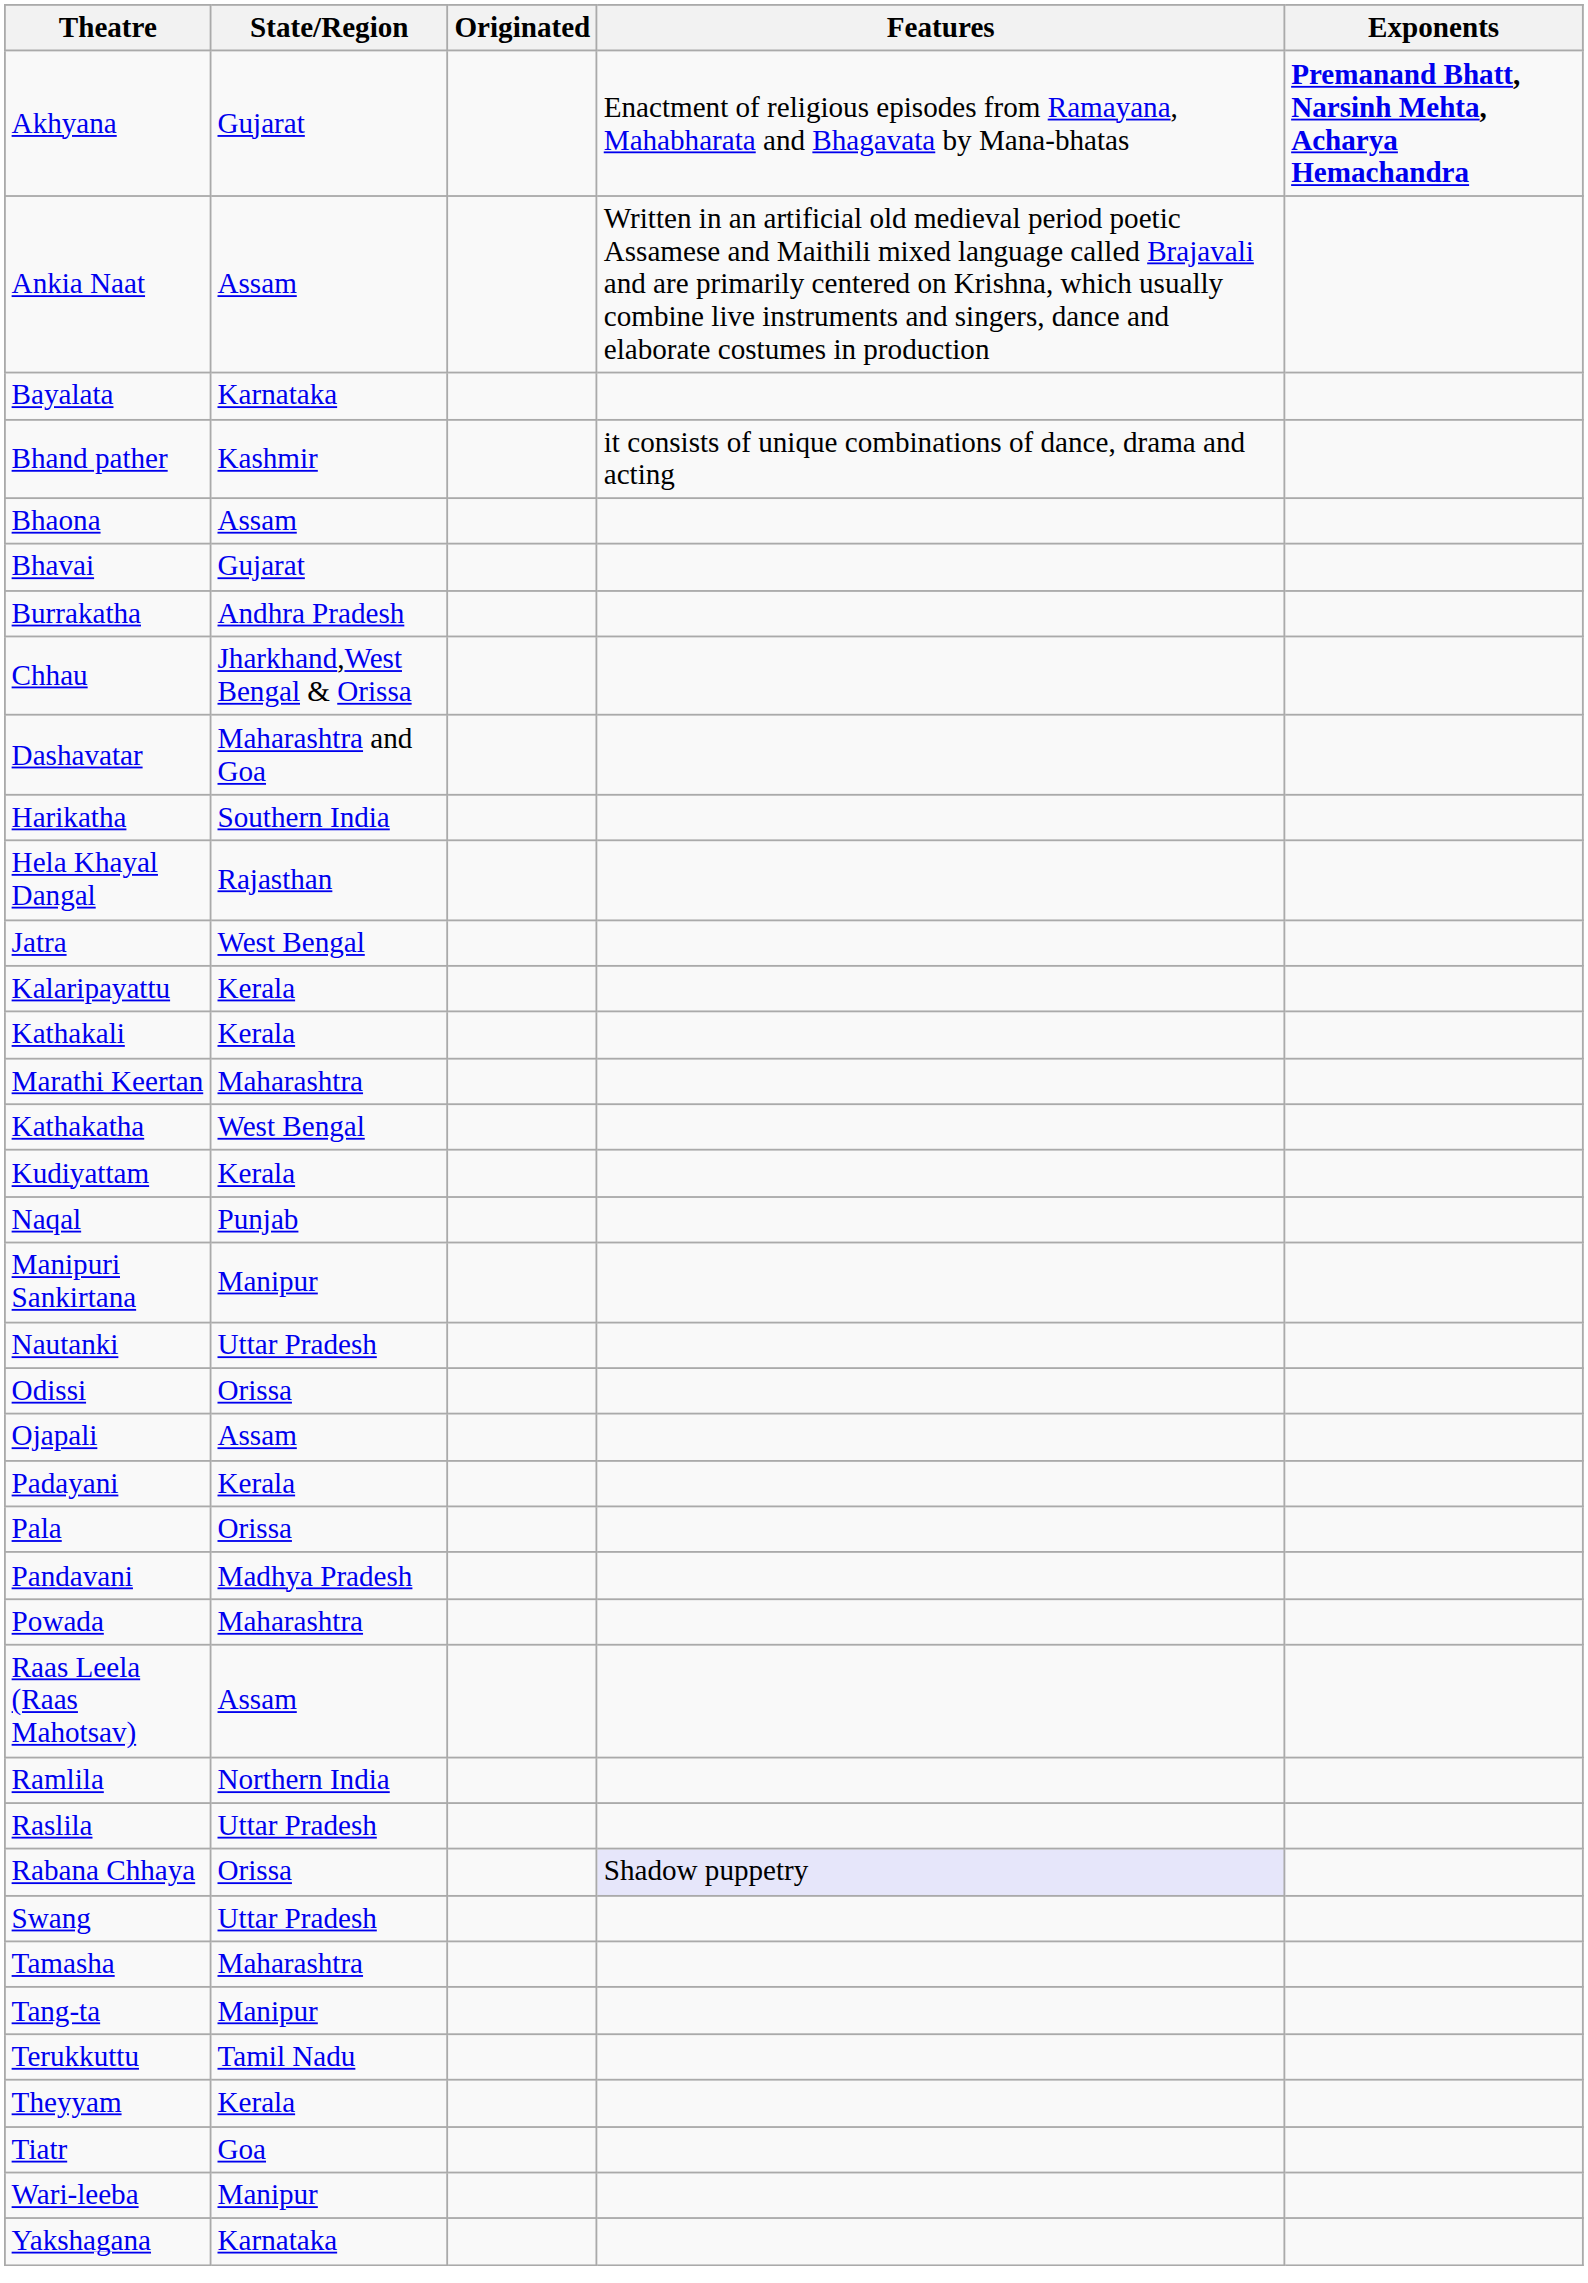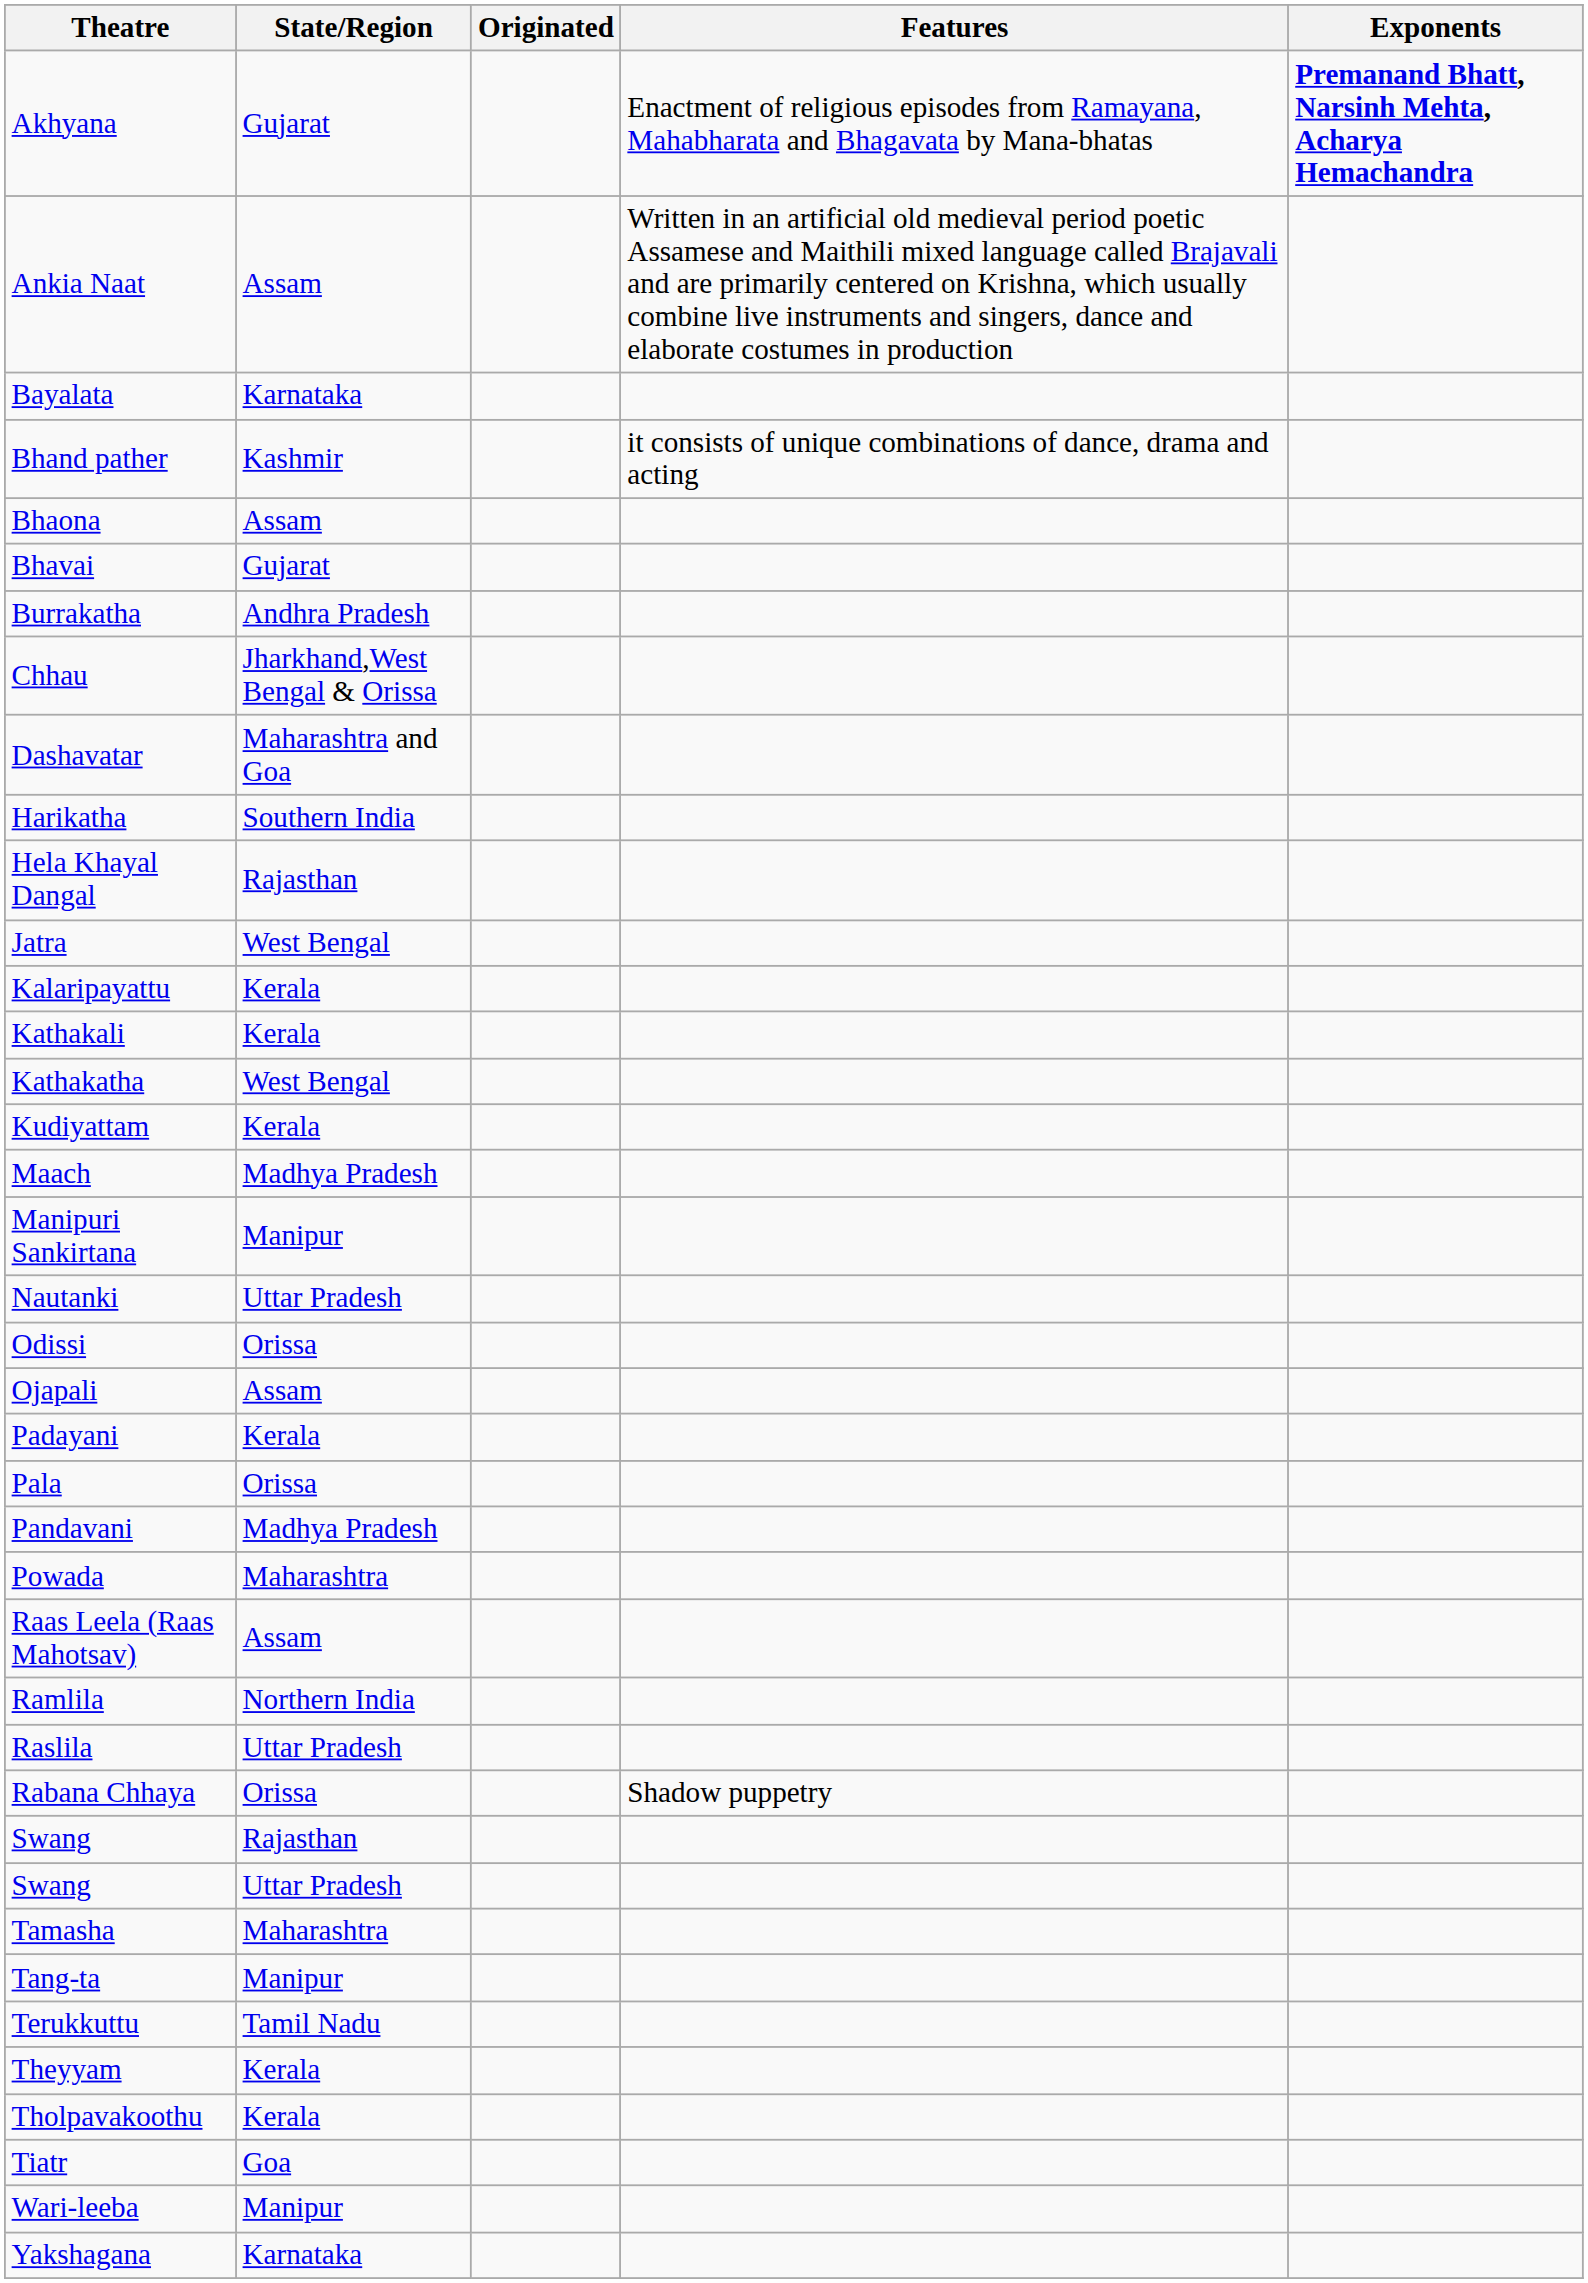 <table class="wikitable sortable collapsible" ">
 <tr style="text-align: left; background:#f0f0f0;">
 <th scope="col">Theatre</th>
 <th scope="col">State/Region</th>
 <th scope="col">Originated</th>
 <th scope="col">Features</th>
 <th scope="col">Exponents</th>
 </tr>
 <tr>
 <td><a href='#'>Akhyana</a></td>
 <td><a href='#'>Gujarat</a></td>
 <td></td>
 <td>Enactment of religious episodes from <a href='#'>Ramayana</a>, <a href='#'>Mahabharata</a> and <a href='#'>Bhagavata</a> by Mana-bhatas</td>
 <td><strong><a href='#'>Premanand Bhatt</a>, <a href='#'>Narsinh Mehta</a>, <a href='#'>Acharya Hemachandra</a></strong></td>
 </tr>
 <tr>
 <td><a href='#'>Ankia Naat</a></td>
 <td><a href='#'>Assam</a></td>
 <td></td>
 <td>Written in an artificial old medieval period poetic Assamese and Maithili mixed language called <a href='#'>Brajavali</a> and are primarily centered on Krishna, which usually combine live instruments and singers, dance and elaborate costumes in production</td>
 <td></td>
 </tr>
 <tr>
 <td><a href='#'>Bayalata</a></td>
 <td><a href='#'>Karnataka</a></td>
 <td></td>
 <td></td>
 <td></td>
 </tr>
 <tr>
 <td><a href='#'>Bhand pather</a></td>
 <td><a href='#'>Kashmir</a></td>
 <td></td>
 <td>it consists of unique combinations of dance, drama and acting</td>
 <td></td>
 </tr>
 <tr>
 <td><a href='#'>Bhaona</a></td>
 <td><a href='#'>Assam</a></td>
 <td></td>
 <td></td>
 <td></td>
 </tr>
 <tr>
 <td><a href='#'>Bhavai</a></td>
 <td><a href='#'>Gujarat</a></td>
 <td></td>
 <td></td>
 <td></td>
 </tr>
 <tr>
 <td><a href='#'>Burrakatha</a></td>
 <td><a href='#'>Andhra Pradesh</a></td>
 <td></td>
 <td></td>
 <td></td>
 </tr>
 <tr>
 <td><a href='#'>Chhau</a></td>
 <td><a href='#'>Jharkhand</a>,<a href='#'>West Bengal</a> & <a href='#'>Orissa</a></td>
 <td></td>
 <td></td>
 <td></td>
 </tr>
 <tr>
 <td><a href='#'>Dashavatar</a></td>
 <td><a href='#'>Maharashtra</a> and <a href='#'>Goa</a></td>
 <td></td>
 <td></td>
 <td></td>
 </tr>
 <tr>
 <td><a href='#'>Harikatha</a></td>
 <td><a href='#'>Southern India</a></td>
 <td></td>
 <td></td>
 <td></td>
 </tr>
 <tr>
 <td><a href='#'>Hela Khayal Dangal</a></td>
 <td><a href='#'>Rajasthan</a></td>
 <td></td>
 <td></td>
 <td></td>
 </tr>
 <tr>
 <td><a href='#'>Jatra</a></td>
 <td><a href='#'>West Bengal</a></td>
 <td></td>
 <td></td>
 <td></td>
 </tr>
 <tr>
 <td><a href='#'>Kalaripayattu</a></td>
 <td><a href='#'>Kerala</a></td>
 <td></td>
 <td></td>
 <td></td>
 </tr>
 <tr>
 <td><a href='#'>Kathakali</a></td>
 <td><a href='#'>Kerala</a></td>
 <td></td>
 <td></td>
 <td></td>
 </tr>
 <tr>
-<td><a href='#'>Marathi Keertan</a></td>
-<td><a href='#'>Maharashtra</a></td>
-<td></td>
-<td></td>
-<td></td>
-</tr>
-<tr>
 <td><a href='#'>Kathakatha</a></td>
 <td><a href='#'>West Bengal</a></td>
 <td></td>
 <td></td>
 <td></td>
 </tr>
 <tr>
 <td><a href='#'>Kudiyattam</a></td>
 <td><a href='#'>Kerala</a></td>
 <td></td>
 <td></td>
 <td></td>
 </tr>
 <tr>
-<td><a href='#'>Naqal</a></td>
-<td><a href='#'>Punjab</a></td>
+<td><a href='#'>Maach</a></td>
+<td><a href='#'>Madhya Pradesh</a></td>
 <td></td>
 <td></td>
 <td></td>
 </tr>
 <tr>
 <td><a href='#'>Manipuri Sankirtana</a></td>
 <td><a href='#'>Manipur</a></td>
 <td></td>
 <td></td>
 <td></td>
 </tr>
 <tr>
 <td><a href='#'>Nautanki</a></td>
 <td><a href='#'>Uttar Pradesh</a></td>
 <td></td>
 <td></td>
 <td></td>
 </tr>
 <tr>
 <td><a href='#'>Odissi</a></td>
 <td><a href='#'>Orissa</a></td>
 <td></td>
 <td></td>
 <td></td>
 </tr>
 <tr>
 <td><a href='#'>Ojapali</a></td>
 <td><a href='#'>Assam</a></td>
 <td></td>
 <td></td>
 <td></td>
 </tr>
 <tr>
 <td><a href='#'>Padayani</a></td>
 <td><a href='#'>Kerala</a></td>
 <td></td>
 <td></td>
 <td></td>
 </tr>
 <tr>
 <td><a href='#'>Pala</a></td>
 <td><a href='#'>Orissa</a></td>
 <td></td>
 <td></td>
 <td></td>
 </tr>
 <tr>
 <td><a href='#'>Pandavani</a></td>
 <td><a href='#'>Madhya Pradesh</a></td>
 <td></td>
 <td></td>
 <td></td>
 </tr>
 <tr>
 <td><a href='#'>Powada</a></td>
 <td><a href='#'>Maharashtra</a></td>
 <td></td>
 <td></td>
 <td></td>
 </tr>
 <tr>
 <td><a href='#'>Raas Leela (Raas Mahotsav)</a></td>
 <td><a href='#'>Assam</a></td>
 <td></td>
 <td></td>
 <td></td>
 </tr>
 <tr>
 <td><a href='#'>Ramlila</a></td>
 <td><a href='#'>Northern India</a></td>
 <td></td>
 <td></td>
 <td></td>
 </tr>
 <tr>
 <td><a href='#'>Raslila</a></td>
 <td><a href='#'>Uttar Pradesh</a></td>
 <td></td>
 <td></td>
 <td></td>
 </tr>
 <tr>
 <td><a href='#'>Rabana Chhaya</a></td>
 <td><a href='#'>Orissa</a></td>
 <td></td>
-<td style="background: lavender;">Shadow puppetry</td>
+<td>Shadow puppetry</td>
+<td></td>
+</tr>
+<tr>
+<td><a href='#'>Swang</a></td>
+<td><a href='#'>Rajasthan</a></td>
+<td></td>
+<td></td>
 <td></td>
 </tr>
 <tr>
 <td><a href='#'>Swang</a></td>
 <td><a href='#'>Uttar Pradesh</a></td>
 <td></td>
 <td></td>
 <td></td>
 </tr>
 <tr>
 <td><a href='#'>Tamasha</a></td>
 <td><a href='#'>Maharashtra</a></td>
 <td></td>
 <td></td>
 <td></td>
 </tr>
 <tr>
 <td><a href='#'>Tang-ta</a></td>
 <td><a href='#'>Manipur</a></td>
 <td></td>
 <td></td>
 <td></td>
 </tr>
 <tr>
 <td><a href='#'>Terukkuttu</a></td>
 <td><a href='#'>Tamil Nadu</a></td>
 <td></td>
 <td></td>
 <td></td>
 </tr>
 <tr>
 <td><a href='#'>Theyyam</a></td>
 <td><a href='#'>Kerala</a></td>
 <td></td>
 <td></td>
 <td></td>
 </tr>
 <tr>
+<td><a href='#'>Tholpavakoothu</a></td>
+<td><a href='#'>Kerala</a></td>
+<td></td>
+<td></td>
+<td></td>
+</tr>
+<tr>
 <td><a href='#'>Tiatr</a></td>
 <td><a href='#'>Goa</a></td>
 <td></td>
 <td></td>
 <td></td>
 </tr>
 <tr>
 <td><a href='#'>Wari-leeba</a></td>
 <td><a href='#'>Manipur</a></td>
 <td></td>
 <td></td>
 <td></td>
 </tr>
 <tr>
 <td><a href='#'>Yakshagana</a></td>
 <td><a href='#'>Karnataka</a></td>
 <td></td>
 <td></td>
 <td></td>
 </tr>
 </table>
